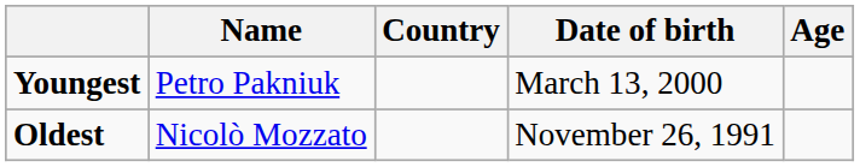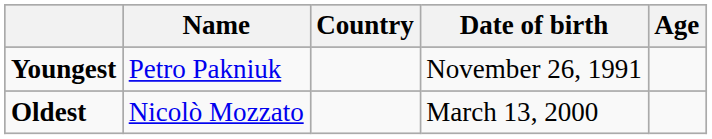 <table class="wikitable">
 <tr>
 <th></th>
 <th><strong>Name</strong></th>
 <th><strong>Country</strong></th>
 <th><strong>Date of birth</strong></th>
 <th><strong>Age</strong></th>
 </tr>
 <tr>
 <td><strong>Youngest</strong></td>
 <td><a href='#'>Petro Pakniuk</a></td>
 <td></td>
-<td>March 13, 2000</td>
+<td>November 26, 1991</td>
 <td></td>
 </tr>
 <tr>
 <td><strong>Oldest</strong></td>
 <td><a href='#'>Nicolò Mozzato</a></td>
 <td></td>
-<td>November 26, 1991</td>
+<td>March 13, 2000</td>
 <td></td>
 </tr>
 </table>
